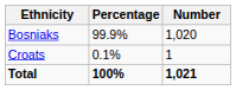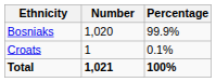 <table class="wikitable">
 <tr>
 <th width="100px">Ethnicity</th>
+<th width="80px">Number</th>
 <th width="80px">Percentage</th>
-<th width="80px">Number</th>
 </tr>
 <tr>
 <td><a href='#'>Bosniaks</a></td>
+<td>1,020</td>
 <td>99.9%</td>
-<td>1,020</td>
 </tr>
 <tr>
 <td><a href='#'>Croats</a></td>
+<td>1</td>
 <td>0.1%</td>
-<td>1</td>
 </tr>
 <tr>
 <td><strong>Total</strong></td>
+<td><strong>1,021</strong></td>
 <td><strong>100%</strong></td>
-<td><strong>1,021</strong></td>
 </tr>
 </table>
